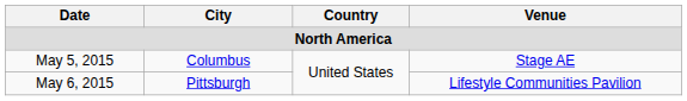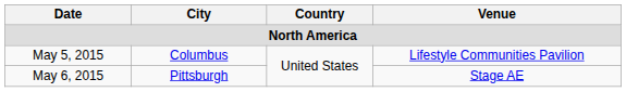 <table class="wikitable" style="text-align:center;">
 <tr>
 <th style="width:150px;">Date</th>
 <th style="width:160px;">City</th>
 <th style="width:125px;">Country</th>
 <th style="width:300px;">Venue</th>
 </tr>
 <tr style="background:#ddd;">
 <td colspan="4"><strong>North America </strong></td>
 </tr>
 <tr>
 <td>May 5, 2015</td>
 <td><a href='#'>Columbus</a></td>
 <td rowspan="2">United States</td>
-<td><a href='#'>Stage AE</a></td>
+<td><a href='#'>Lifestyle Communities Pavilion</a></td>
 </tr>
 <tr>
 <td>May 6, 2015</td>
 <td><a href='#'>Pittsburgh</a></td>
-<td><a href='#'>Lifestyle Communities Pavilion</a></td>
+<td><a href='#'>Stage AE</a></td>
 </tr>
 </table>
